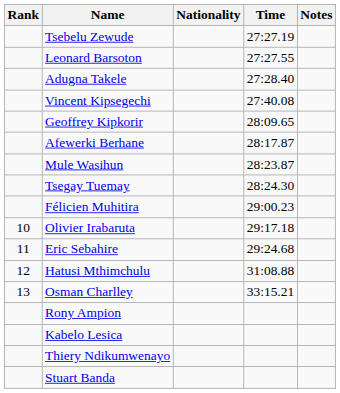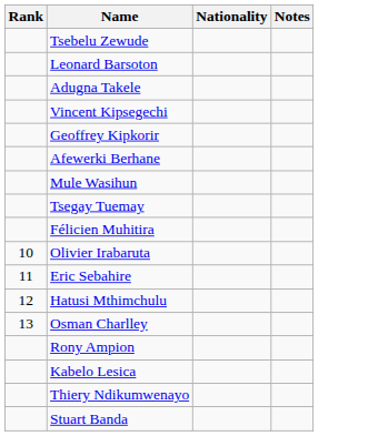 <table class="wikitable sortable" style="text-align:center">
 <tr>
 <th>Rank</th>
 <th>Name</th>
 <th>Nationality</th>
-<th>Time</th>
 <th>Notes</th>
 </tr>
 <tr>
 <td></td>
 <td align=left><a href='#'>Tsebelu Zewude</a></td>
 <td align=left></td>
-<td>27:27.19</td>
 <td></td>
 </tr>
 <tr>
 <td></td>
 <td align=left><a href='#'>Leonard Barsoton</a></td>
 <td align=left></td>
-<td>27:27.55</td>
 <td></td>
 </tr>
 <tr>
 <td></td>
 <td align=left><a href='#'>Adugna Takele</a></td>
 <td align=left></td>
-<td>27:28.40</td>
 <td></td>
 </tr>
 <tr>
 <td></td>
 <td align=left><a href='#'>Vincent Kipsegechi</a></td>
 <td align=left></td>
-<td>27:40.08</td>
 <td></td>
 </tr>
 <tr>
 <td></td>
 <td align=left><a href='#'>Geoffrey Kipkorir</a></td>
 <td align=left></td>
-<td>28:09.65</td>
 <td></td>
 </tr>
 <tr>
 <td></td>
 <td align=left><a href='#'>Afewerki Berhane</a></td>
 <td align=left></td>
-<td>28:17.87</td>
 <td></td>
 </tr>
 <tr>
 <td></td>
 <td align=left><a href='#'>Mule Wasihun</a></td>
 <td align=left></td>
-<td>28:23.87</td>
 <td></td>
 </tr>
 <tr>
 <td></td>
 <td align=left><a href='#'>Tsegay Tuemay</a></td>
 <td align=left></td>
-<td>28:24.30</td>
 <td></td>
 </tr>
 <tr>
 <td></td>
 <td align=left><a href='#'>Félicien Muhitira</a></td>
 <td align=left></td>
-<td>29:00.23</td>
 <td></td>
 </tr>
 <tr>
 <td>10</td>
 <td align=left><a href='#'>Olivier Irabaruta</a></td>
 <td align=left></td>
-<td>29:17.18</td>
 <td></td>
 </tr>
 <tr>
 <td>11</td>
 <td align=left><a href='#'>Eric Sebahire</a></td>
 <td align=left></td>
-<td>29:24.68</td>
 <td></td>
 </tr>
 <tr>
 <td>12</td>
 <td align=left><a href='#'>Hatusi Mthimchulu</a></td>
 <td align=left></td>
-<td>31:08.88</td>
 <td></td>
 </tr>
 <tr>
 <td>13</td>
 <td align=left><a href='#'>Osman Charlley</a></td>
 <td align=left></td>
-<td>33:15.21</td>
 <td></td>
 </tr>
 <tr>
 <td></td>
 <td align=left><a href='#'>Rony Ampion</a></td>
 <td align=left></td>
 <td></td>
-<td></td>
 </tr>
 <tr>
 <td></td>
 <td align=left><a href='#'>Kabelo Lesica</a></td>
 <td align=left></td>
-<td></td>
 <td></td>
 </tr>
 <tr>
 <td></td>
 <td align=left><a href='#'>Thiery Ndikumwenayo</a></td>
 <td align=left></td>
 <td></td>
-<td></td>
 </tr>
 <tr>
 <td></td>
 <td align=left><a href='#'>Stuart Banda</a></td>
 <td align=left></td>
 <td></td>
-<td></td>
 </tr>
 </table>
